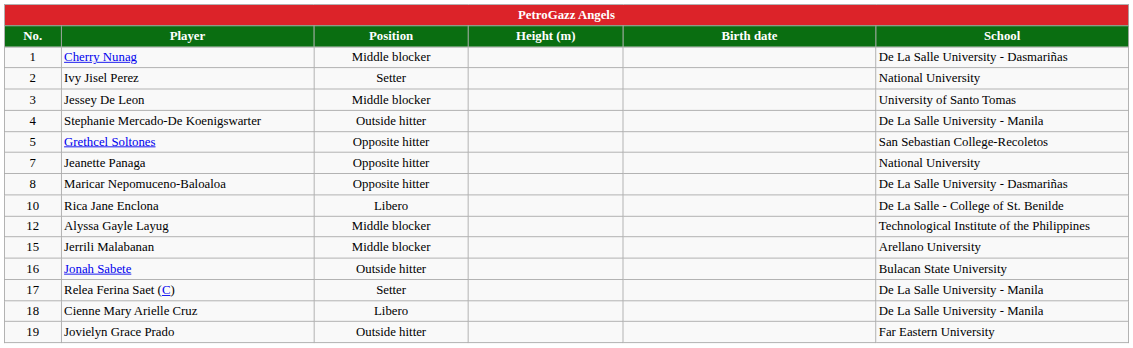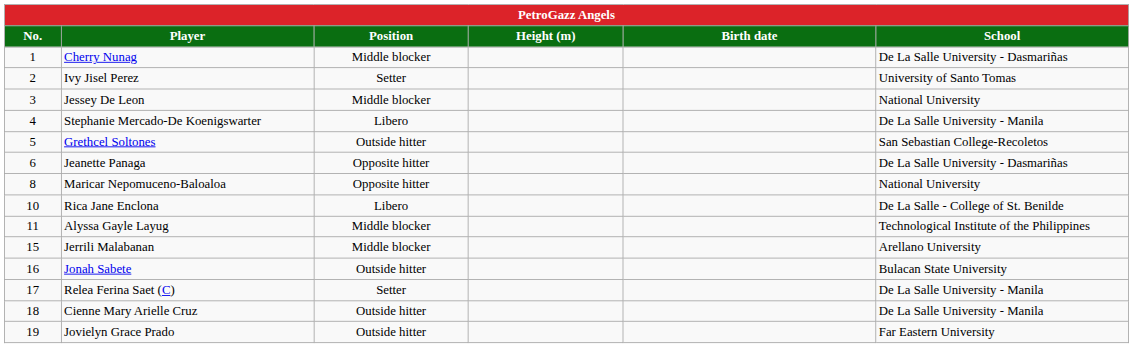 <table class="wikitable sortable" style="text-align:center; width:100%; font-size:90%;">
 <tr>
 <th colspan="8" style= "background:#DC2329; color:white; text-align: center"><strong>PetroGazz Angels</strong></th>
 </tr>
 <tr>
 <th style="width:3em; background:#0A6E11; color:white;">No.</th>
 <th style="width:15em; background:#0A6E11; color:white;">Player</th>
 <th style="width:9em; background:#0A6E11; color:white;">Position</th>
 <th style="width:9em; background:#0A6E11; color:white">Height (m)</th>
 <th style="width:15em; background:#0A6E11; color:white;">Birth date</th>
 <th style="width:15em; background:#0A6E11; color:white;">School</th>
 </tr>
 <tr>
 <td align=center>1</td>
 <td align=left> <a href='#'>Cherry Nunag</a></td>
 <td>Middle blocker</td>
 <td align=center></td>
 <td align=right></td>
 <td align=left>De La Salle University - Dasmariñas</td>
 </tr>
 <tr>
 <td align=center>2</td>
 <td align=left> Ivy Jisel Perez</td>
 <td>Setter</td>
 <td align=center></td>
 <td align=right></td>
-<td align=left>National University</td>
+<td align=left>University of Santo Tomas</td>
 </tr>
 <tr>
 <td align=center>3</td>
 <td align=left> Jessey De Leon</td>
 <td>Middle blocker</td>
 <td align=center></td>
 <td align=right></td>
-<td align=left>University of Santo Tomas</td>
+<td align=left>National University</td>
 </tr>
 <tr>
 <td align=center>4</td>
 <td align=left> Stephanie Mercado-De Koenigswarter</td>
-<td>Outside hitter</td>
+<td>Libero</td>
 <td align=center></td>
 <td align=right></td>
 <td align=left>De La Salle University - Manila</td>
 </tr>
 <tr>
 <td align=center>5</td>
 <td align=left> <a href='#'>Grethcel Soltones</a></td>
-<td>Opposite hitter</td>
+<td>Outside hitter</td>
 <td align=center></td>
 <td align=right></td>
 <td align=left>San Sebastian College-Recoletos</td>
 </tr>
 <tr>
-<td align=center>7</td>
+<td align=center>6</td>
 <td align=left> Jeanette Panaga</td>
 <td>Opposite hitter</td>
 <td align=center></td>
 <td align=right></td>
-<td align=left>National University</td>
+<td align=left>De La Salle University - Dasmariñas</td>
 </tr>
 <tr>
 <td align=center>8</td>
 <td align=left> Maricar Nepomuceno-Baloaloa</td>
 <td>Opposite hitter</td>
 <td align=center></td>
 <td align=right></td>
-<td align=left>De La Salle University - Dasmariñas</td>
+<td align=left>National University</td>
 </tr>
 <tr>
 <td align=center>10</td>
 <td align=left> Rica Jane Enclona</td>
 <td>Libero</td>
 <td align=center></td>
 <td align=right></td>
 <td align=left>De La Salle - College of St. Benilde</td>
 </tr>
 <tr>
-<td align=center>12</td>
+<td align=center>11</td>
 <td align=left> Alyssa Gayle Layug</td>
 <td>Middle blocker</td>
 <td align=center></td>
 <td align=right></td>
 <td align=left>Technological Institute of the Philippines</td>
 </tr>
 <tr>
 <td align=center>15</td>
 <td align=left> Jerrili Malabanan</td>
 <td>Middle blocker</td>
 <td align=center></td>
 <td align=right></td>
 <td align=left>Arellano University</td>
 </tr>
 <tr>
 <td align=center>16</td>
 <td align=left> <a href='#'>Jonah Sabete</a></td>
 <td>Outside hitter</td>
 <td align=center></td>
 <td align=right></td>
 <td align=left>Bulacan State University</td>
 </tr>
 <tr>
 <td align=center>17</td>
 <td align=left> Relea Ferina Saet (<a href='#'>C</a>)</td>
 <td>Setter</td>
 <td align=center></td>
 <td align=right></td>
 <td align=left>De La Salle University - Manila</td>
 </tr>
 <tr>
 <td align=center>18</td>
 <td align=left> Cienne Mary Arielle Cruz</td>
-<td>Libero</td>
+<td>Outside hitter</td>
 <td align=center></td>
 <td align=right></td>
 <td align=left>De La Salle University - Manila</td>
 </tr>
 <tr>
 <td align=center>19</td>
 <td align=left> Jovielyn Grace Prado</td>
 <td>Outside hitter</td>
 <td align=center></td>
 <td align=right></td>
 <td align=left>Far Eastern University</td>
 </tr>
 </table>
